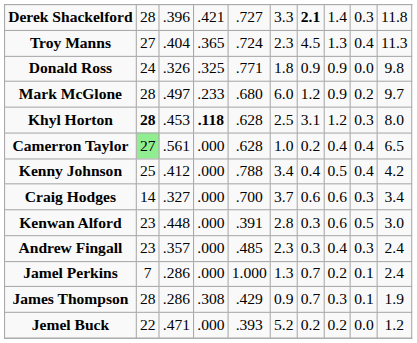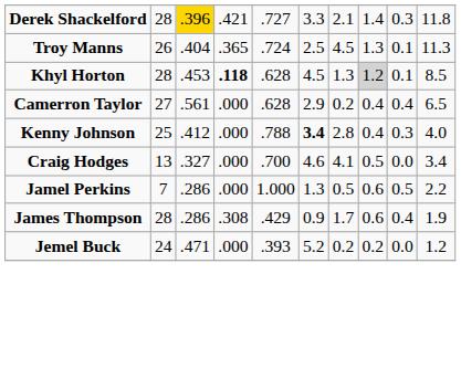 <table class="wikitable sortable" style="font-size: 90%">
 <tr>
 </tr>
 <tr align="center">
 <td><strong>Derek Shackelford</strong></td>
 <td>28</td>
-<td>.396</td>
+<td style="background: gold;">.396</td>
 <td>.421</td>
 <td>.727</td>
 <td>3.3</td>
-<td><strong>2.1</strong></td>
+<td>2.1</td>
 <td>1.4</td>
 <td>0.3</td>
 <td>11.8</td>
 </tr>
 <tr align="center">
 <td><strong>Troy Manns</strong></td>
-<td>27</td>
+<td>26</td>
 <td>.404</td>
 <td>.365</td>
 <td>.724</td>
-<td>2.3</td>
+<td>2.5</td>
 <td>4.5</td>
 <td>1.3</td>
-<td>0.4</td>
+<td>0.1</td>
 <td>11.3</td>
 </tr>
 <tr align="center">
-<td><strong>Donald Ross</strong></td>
-<td>24</td>
-<td>.326</td>
-<td>.325</td>
-<td>.771</td>
-<td>1.8</td>
-<td>0.9</td>
-<td>0.9</td>
-<td>0.0</td>
-<td>9.8</td>
-</tr>
-<tr align="center">
-<td><strong>Mark McGlone</strong></td>
+<td><strong>Khyl Horton</strong></td>
 <td>28</td>
-<td>.497</td>
-<td>.233</td>
-<td>.680</td>
-<td>6.0</td>
-<td>1.2</td>
-<td>0.9</td>
-<td>0.2</td>
-<td>9.7</td>
-</tr>
-<tr align="center">
-<td><strong>Khyl Horton</strong></td>
-<td><strong>28</strong></td>
 <td>.453</td>
 <td><strong>.118</strong></td>
 <td>.628</td>
-<td>2.5</td>
-<td>3.1</td>
-<td>1.2</td>
-<td>0.3</td>
-<td>8.0</td>
+<td>4.5</td>
+<td>1.3</td>
+<td style="background: lightgrey;">1.2</td>
+<td>0.1</td>
+<td>8.5</td>
 </tr>
 <tr align="center">
 <td><strong>Camerron Taylor</strong></td>
-<td style="background: lightgreen;">27</td>
+<td>27</td>
 <td>.561</td>
 <td>.000</td>
 <td>.628</td>
-<td>1.0</td>
+<td>2.9</td>
 <td>0.2</td>
 <td>0.4</td>
 <td>0.4</td>
 <td>6.5</td>
 </tr>
 <tr align="center">
 <td><strong>Kenny Johnson</strong></td>
 <td>25</td>
 <td>.412</td>
 <td>.000</td>
 <td>.788</td>
-<td>3.4</td>
+<td><strong>3.4</strong></td>
+<td>2.8</td>
 <td>0.4</td>
-<td>0.5</td>
-<td>0.4</td>
-<td>4.2</td>
+<td>0.3</td>
+<td>4.0</td>
 </tr>
 <tr align="center">
 <td><strong>Craig Hodges</strong></td>
-<td>14</td>
+<td>13</td>
 <td>.327</td>
 <td>.000</td>
 <td>.700</td>
-<td>3.7</td>
-<td>0.6</td>
-<td>0.6</td>
-<td>0.3</td>
+<td>4.6</td>
+<td>4.1</td>
+<td>0.5</td>
+<td>0.0</td>
 <td>3.4</td>
-</tr>
-<tr align="center">
-<td><strong>Kenwan Alford</strong></td>
-<td>23</td>
-<td>.448</td>
-<td>.000</td>
-<td>.391</td>
-<td>2.8</td>
-<td>0.3</td>
-<td>0.6</td>
-<td>0.5</td>
-<td>3.0</td>
-</tr>
-<tr align="center">
-<td><strong>Andrew Fingall</strong></td>
-<td>23</td>
-<td>.357</td>
-<td>.000</td>
-<td>.485</td>
-<td>2.3</td>
-<td>0.3</td>
-<td>0.4</td>
-<td>0.3</td>
-<td>2.4</td>
 </tr>
 <tr align="center">
 <td><strong>Jamel Perkins</strong></td>
 <td>7</td>
 <td>.286</td>
 <td>.000</td>
 <td>1.000</td>
 <td>1.3</td>
-<td>0.7</td>
-<td>0.2</td>
-<td>0.1</td>
-<td>2.4</td>
+<td>0.5</td>
+<td>0.6</td>
+<td>0.5</td>
+<td>2.2</td>
 </tr>
 <tr align="center">
 <td><strong>James Thompson</strong></td>
 <td>28</td>
 <td>.286</td>
 <td>.308</td>
 <td>.429</td>
 <td>0.9</td>
-<td>0.7</td>
-<td>0.3</td>
-<td>0.1</td>
+<td>1.7</td>
+<td>0.6</td>
+<td>0.4</td>
 <td>1.9</td>
 </tr>
 <tr align="center">
 <td><strong>Jemel Buck</strong></td>
-<td>22</td>
+<td>24</td>
 <td>.471</td>
 <td>.000</td>
 <td>.393</td>
 <td>5.2</td>
 <td>0.2</td>
 <td>0.2</td>
 <td>0.0</td>
 <td>1.2</td>
 </tr>
 <tr align="center">
 </tr>
 </table>
